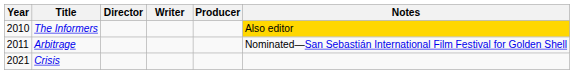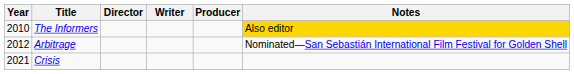 <table class="wikitable">
 <tr>
 <th>Year</th>
 <th>Title</th>
 <th width=65>Director</th>
 <th width=65>Writer</th>
 <th width=65>Producer</th>
 <th>Notes</th>
 </tr>
 <tr>
 <td>2010</td>
 <td><em><a href='#'>The Informers</a></em></td>
 <td></td>
 <td></td>
 <td></td>
 <td style="background: gold;">Also editor</td>
 </tr>
 <tr>
-<td>2011</td>
+<td>2012</td>
 <td><em><a href='#'>Arbitrage</a></em></td>
 <td></td>
 <td></td>
 <td></td>
 <td>Nominated—<a href='#'>San Sebastián International Film Festival for Golden Shell</a></td>
 </tr>
 <tr>
 <td>2021</td>
 <td><em><a href='#'>Crisis</a></em></td>
 <td></td>
 <td></td>
 <td></td>
 <td></td>
 </tr>
 </table>
